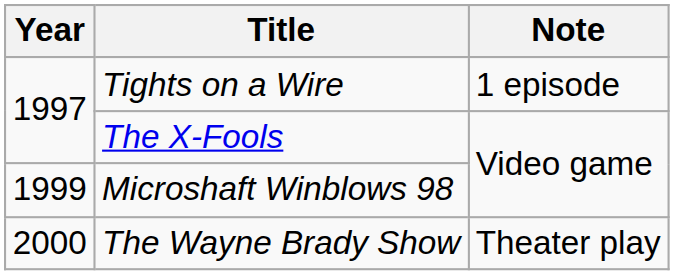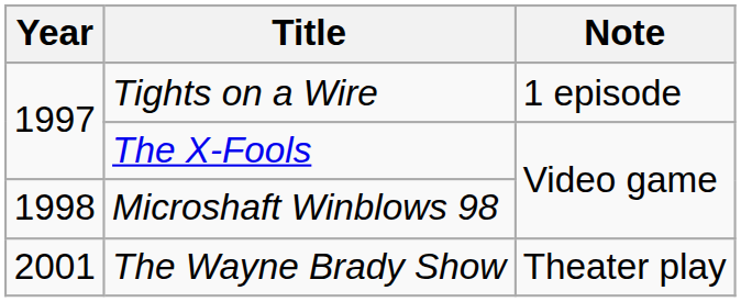 <table class="wikitable">
 <tr>
 <th>Year</th>
 <th>Title</th>
 <th>Note</th>
 </tr>
 <tr>
 <td rowspan="2">1997</td>
 <td><em>Tights on a Wire</em></td>
 <td>1 episode</td>
 </tr>
 <tr>
 <td><em><a href='#'>The X-Fools</a></em></td>
 <td rowspan="2">Video game</td>
 </tr>
 <tr>
-<td>1999</td>
+<td>1998</td>
 <td><em>Microshaft Winblows 98</em></td>
 </tr>
 <tr>
-<td>2000</td>
+<td>2001</td>
 <td><em>The Wayne Brady Show</em></td>
 <td>Theater play</td>
 </tr>
 </table>
